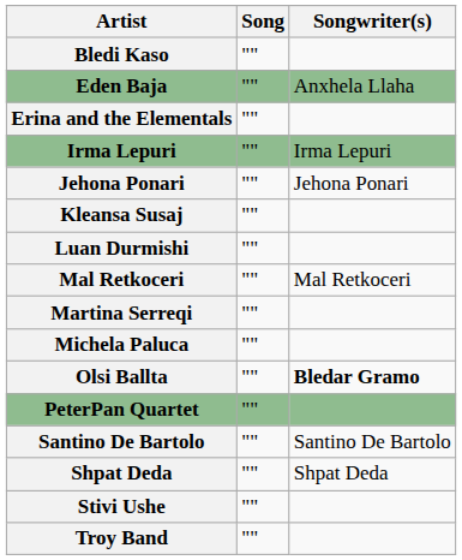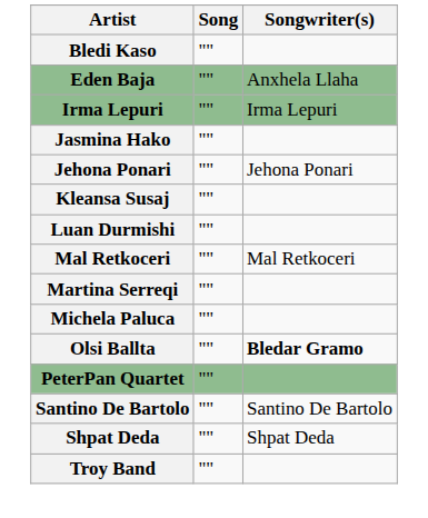 <table class="wikitable sortable plainrowheaders" style="margin: 1em auto 1em auto">
 <tr>
 </tr>
 <tr>
 <th scope="col">Artist</th>
 <th scope="col">Song</th>
 <th scope="col">Songwriter(s)</th>
 </tr>
 <tr>
 <th scope="row">Bledi Kaso</th>
 <td>""</td>
 <td></td>
 </tr>
 <tr style="background:#8FBC8F;">
 <th scope="row" style="background:#8FBC8F;">Eden Baja</th>
 <td>""</td>
 <td>Anxhela Llaha</td>
 </tr>
-<tr>
-<th scope="row">Erina and the Elementals</th>
-<td>""</td>
-<td></td>
-</tr>
 <tr style="background:#8FBC8F;">
 <th scope="row" style="background:#8FBC8F;">Irma Lepuri</th>
 <td>""</td>
 <td>Irma Lepuri</td>
+</tr>
+<tr>
+<th scope="row">Jasmina Hako</th>
+<td>""</td>
+<td></td>
 </tr>
 <tr>
 <th scope="row">Jehona Ponari</th>
 <td>""</td>
 <td>Jehona Ponari</td>
 </tr>
 <tr>
 <th scope="row">Kleansa Susaj</th>
 <td>""</td>
 <td></td>
 </tr>
 <tr>
 <th scope="row">Luan Durmishi</th>
 <td>""</td>
 <td></td>
 </tr>
 <tr>
 <th scope="row">Mal Retkoceri</th>
 <td>""</td>
 <td>Mal Retkoceri</td>
 </tr>
 <tr>
 <th scope="row">Martina Serreqi</th>
 <td>""</td>
 <td></td>
 </tr>
 <tr>
 <th scope="row">Michela Paluca</th>
 <td>""</td>
 <td></td>
 </tr>
 <tr>
 <th scope="row">Olsi Ballta</th>
 <td>""</td>
 <td><strong>Bledar Gramo</strong></td>
 </tr>
 <tr style="background:#8FBC8F;">
 <th scope="row" style="background:#8FBC8F;">PeterPan Quartet</th>
 <td>""</td>
 <td></td>
 </tr>
 <tr>
 <th scope="row">Santino De Bartolo</th>
 <td>""</td>
 <td>Santino De Bartolo</td>
 </tr>
 <tr>
 <th scope="row">Shpat Deda</th>
 <td>""</td>
 <td>Shpat Deda</td>
 </tr>
 <tr>
-<th scope="row">Stivi Ushe</th>
-<td>""</td>
-<td></td>
-</tr>
-<tr>
 <th scope="row">Troy Band</th>
 <td>""</td>
 <td></td>
 </tr>
 </table>
